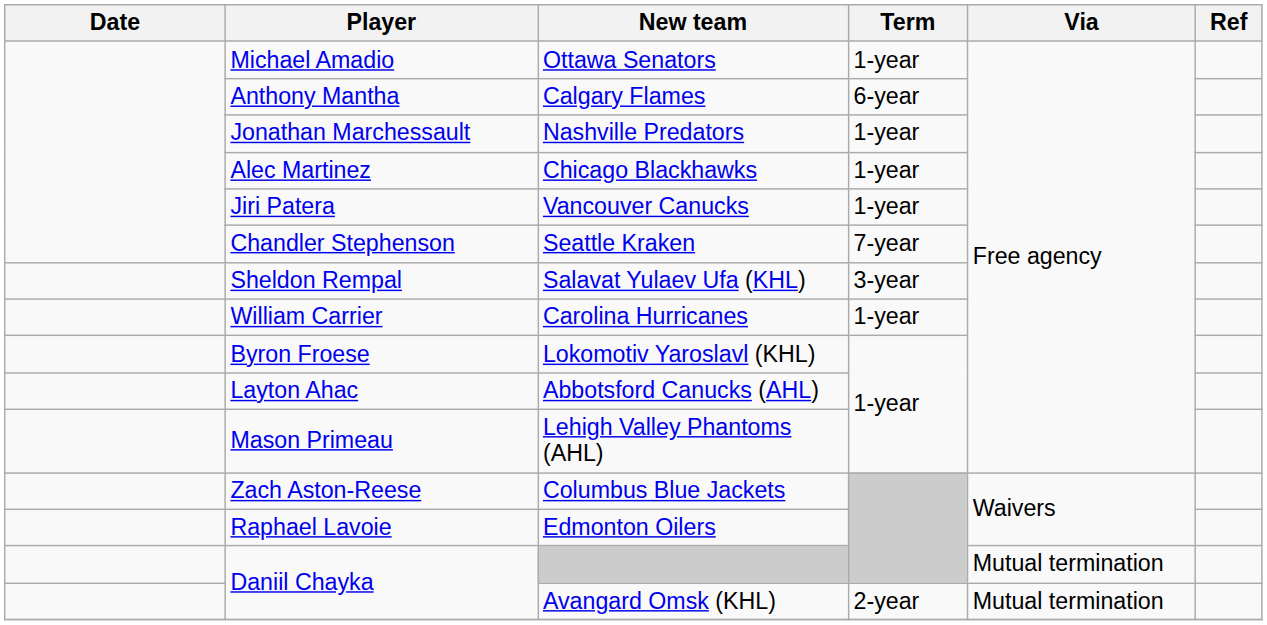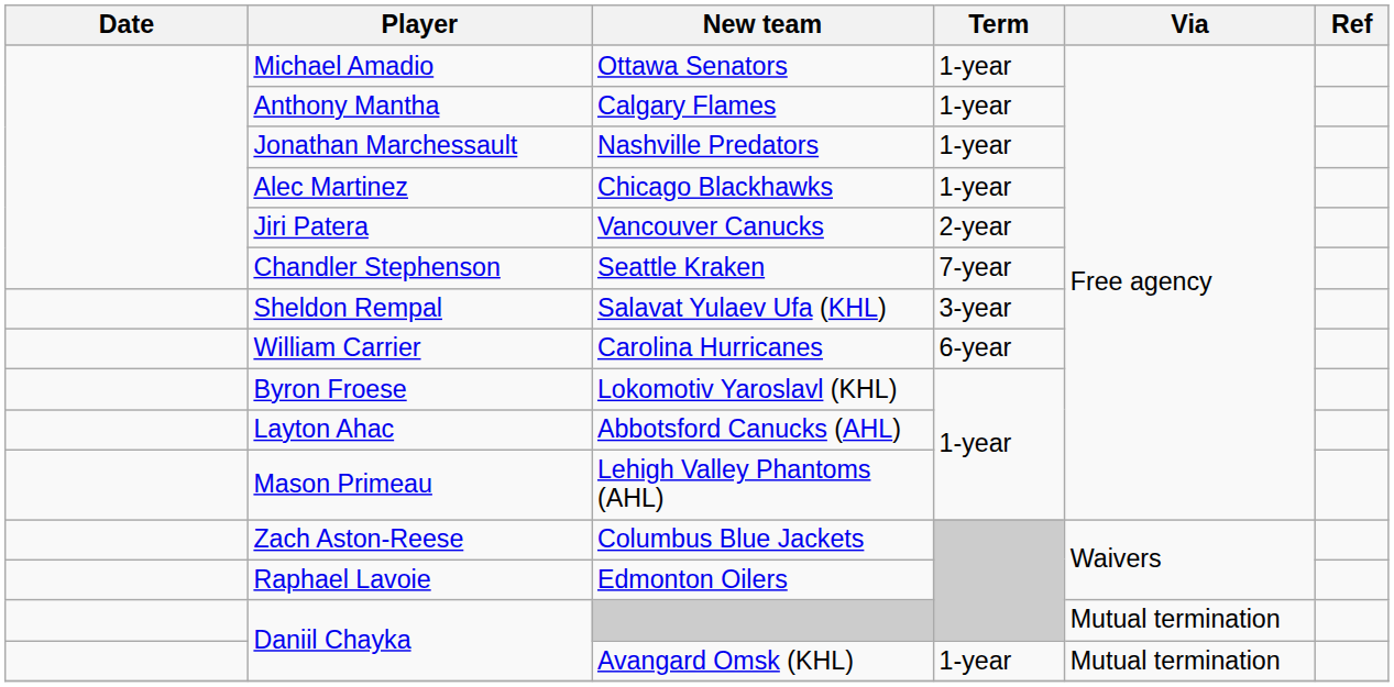 <table class="wikitable">
 <tr style="background:#ddd; text-align:center;">
 <th style="width: 10em;">Date</th>
 <th style="width: 14em;">Player</th>
 <th style="width: 14em;">New team</th>
 <th style="width: 5em;">Term</th>
 <th style="width: 10em;">Via</th>
 <th style="width: 2.5em;">Ref</th>
 </tr>
 <tr>
 <td rowspan="6"></td>
 <td><a href='#'>Michael Amadio</a></td>
 <td><a href='#'>Ottawa Senators</a></td>
 <td>1-year</td>
 <td rowspan="11">Free agency</td>
 <td></td>
 </tr>
 <tr>
 <td><a href='#'>Anthony Mantha</a></td>
 <td><a href='#'>Calgary Flames</a></td>
-<td>6-year</td>
+<td>1-year</td>
 <td></td>
 </tr>
 <tr>
 <td><a href='#'>Jonathan Marchessault</a></td>
 <td><a href='#'>Nashville Predators</a></td>
 <td>1-year</td>
 <td></td>
 </tr>
 <tr>
 <td><a href='#'>Alec Martinez</a></td>
 <td><a href='#'>Chicago Blackhawks</a></td>
 <td>1-year</td>
 <td></td>
 </tr>
 <tr>
 <td><a href='#'>Jiri Patera</a></td>
 <td><a href='#'>Vancouver Canucks</a></td>
-<td>1-year</td>
+<td>2-year</td>
 <td></td>
 </tr>
 <tr>
 <td><a href='#'>Chandler Stephenson</a></td>
 <td><a href='#'>Seattle Kraken</a></td>
 <td>7-year</td>
 <td></td>
 </tr>
 <tr>
 <td></td>
 <td><a href='#'>Sheldon Rempal</a></td>
 <td><a href='#'>Salavat Yulaev Ufa</a> (<a href='#'>KHL</a>)</td>
 <td>3-year</td>
 <td></td>
 </tr>
 <tr>
 <td></td>
 <td><a href='#'>William Carrier</a></td>
 <td><a href='#'>Carolina Hurricanes</a></td>
-<td>1-year</td>
+<td>6-year</td>
 <td></td>
 </tr>
 <tr>
 <td></td>
 <td><a href='#'>Byron Froese</a></td>
 <td><a href='#'>Lokomotiv Yaroslavl</a> (KHL)</td>
 <td rowspan="3">1-year</td>
 <td></td>
 </tr>
 <tr>
 <td></td>
 <td><a href='#'>Layton Ahac</a></td>
 <td><a href='#'>Abbotsford Canucks</a> (<a href='#'>AHL</a>)</td>
 <td></td>
 </tr>
 <tr>
 <td></td>
 <td><a href='#'>Mason Primeau</a></td>
 <td><a href='#'>Lehigh Valley Phantoms</a> (AHL)</td>
 <td></td>
 </tr>
 <tr>
 <td></td>
 <td><a href='#'>Zach Aston-Reese</a></td>
 <td><a href='#'>Columbus Blue Jackets</a></td>
 <td rowspan="3" style="background:#ccc;"></td>
 <td rowspan="2">Waivers</td>
 <td></td>
 </tr>
 <tr>
 <td></td>
 <td><a href='#'>Raphael Lavoie</a></td>
 <td><a href='#'>Edmonton Oilers</a></td>
 <td></td>
 </tr>
 <tr>
 <td></td>
 <td rowspan="2"><a href='#'>Daniil Chayka</a></td>
 <td style="background:#ccc;"></td>
 <td>Mutual termination</td>
 <td></td>
 </tr>
 <tr>
 <td></td>
 <td><a href='#'>Avangard Omsk</a> (KHL)</td>
-<td>2-year</td>
+<td>1-year</td>
 <td>Mutual termination</td>
 <td></td>
 </tr>
 <tr>
 </tr>
 </table>
